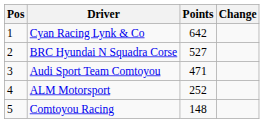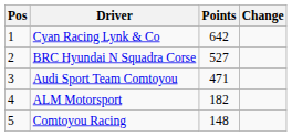 <table class="wikitable" style="font-size: 95%;">
 <tr>
 <th>Pos</th>
 <th>Driver</th>
 <th>Points</th>
 <th>Change</th>
 </tr>
 <tr>
 <td>1</td>
 <td> <a href='#'>Cyan Racing Lynk & Co</a></td>
 <td align=center>642</td>
 <td align="left"></td>
 </tr>
 <tr>
 <td>2</td>
 <td> <a href='#'>BRC Hyundai N Squadra Corse</a></td>
 <td align=center>527</td>
 <td align="left"></td>
 </tr>
 <tr>
 <td>3</td>
 <td> <a href='#'>Audi Sport Team Comtoyou</a></td>
 <td align=center>471</td>
 <td align="left"></td>
 </tr>
 <tr>
 <td>4</td>
 <td> <a href='#'>ALM Motorsport</a></td>
-<td align=center>252</td>
+<td align=center>182</td>
 <td align="left"></td>
 </tr>
 <tr>
 <td>5</td>
 <td> <a href='#'>Comtoyou Racing</a></td>
 <td align=center>148</td>
 <td align="left"></td>
 </tr>
 </table>
